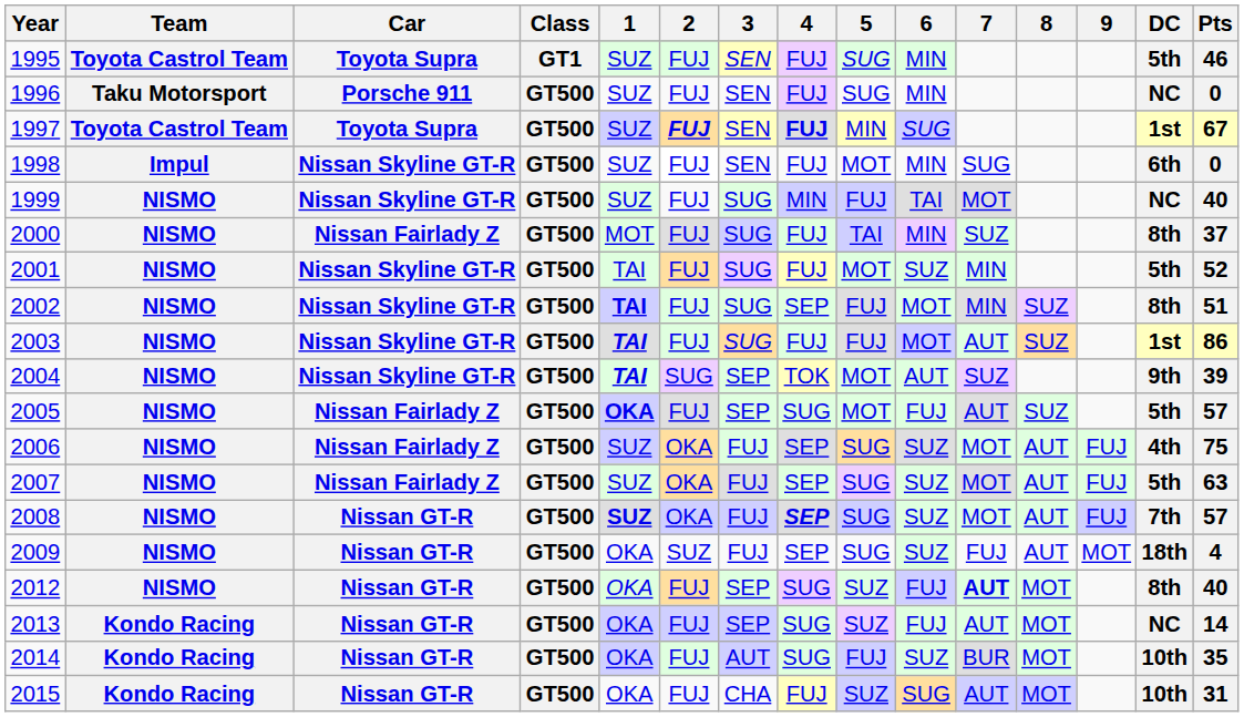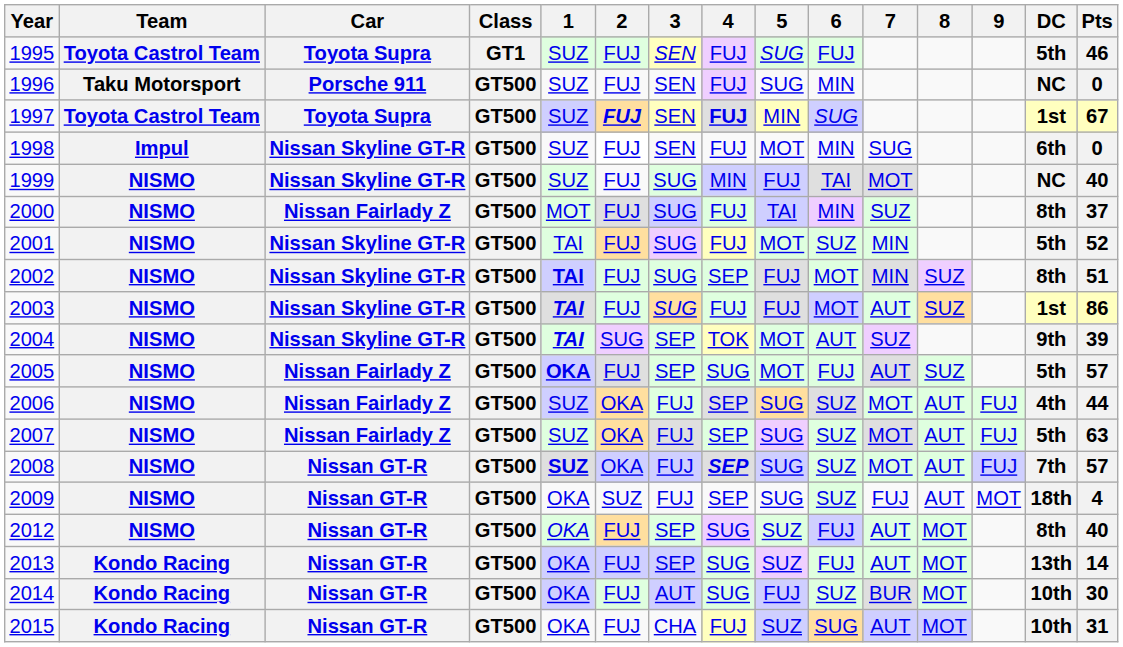 <table class="wikitable" style="text-align:center; font-size:90%">
 <tr>
 <th>Year</th>
 <th>Team</th>
 <th>Car</th>
 <th>Class</th>
 <th>1</th>
 <th>2</th>
 <th>3</th>
 <th>4</th>
 <th>5</th>
 <th>6</th>
 <th>7</th>
 <th>8</th>
 <th>9</th>
 <th>DC</th>
 <th>Pts</th>
 </tr>
 <tr>
 <td><a href='#'>1995</a></td>
 <th><a href='#'>Toyota Castrol Team</a></th>
 <th><a href='#'>Toyota Supra</a></th>
 <th>GT1</th>
 <td style="background:#DFFFDF;"><a href='#'>SUZ</a><br></td>
 <td style="background:#DFFFDF;"><a href='#'>FUJ</a><br></td>
 <td style="background:#FFFFBF;"><em><a href='#'>SEN</a></em><br></td>
 <td style="background:#EFCFFF;"><a href='#'>FUJ</a><br></td>
 <td style="background:#DFFFDF;"><em><a href='#'>SUG</a></em><br></td>
-<td style="background:#DFFFDF;"><a href='#'>MIN</a><br></td>
+<td style="background:#DFFFDF;"><a href='#'>FUJ</a><br></td>
 <td></td>
 <td></td>
 <td></td>
 <th>5th</th>
 <th>46</th>
 </tr>
 <tr>
 <td><a href='#'>1996</a></td>
 <th>Taku Motorsport</th>
 <th><a href='#'>Porsche 911</a></th>
 <th>GT500</th>
 <td><a href='#'>SUZ</a></td>
 <td><a href='#'>FUJ</a></td>
 <td><a href='#'>SEN</a></td>
 <td style="background:#EFCFFF;"><a href='#'>FUJ</a><br></td>
 <td><a href='#'>SUG</a></td>
 <td><a href='#'>MIN</a></td>
 <td></td>
 <td></td>
 <td></td>
 <th>NC</th>
 <th>0</th>
 </tr>
 <tr>
 <td><a href='#'>1997</a></td>
 <th><a href='#'>Toyota Castrol Team</a></th>
 <th><a href='#'>Toyota Supra</a></th>
 <th>GT500</th>
 <td style="background:#CFCFFF;"><a href='#'>SUZ</a><br></td>
 <td style="background:#FFDF9F;"><strong><em><a href='#'>FUJ</a></em></strong><br></td>
 <td style="background:#FFFFBF;"><a href='#'>SEN</a><br></td>
 <td style="background:#DFDFDF;"><strong><a href='#'>FUJ</a></strong><br></td>
 <td style="background:#FFFFBF;"><a href='#'>MIN</a><br></td>
 <td style="background:#CFCFFF;"><em><a href='#'>SUG</a></em><br></td>
 <td></td>
 <td></td>
 <td></td>
 <td style="background:#FFFFBF;"><strong>1st</strong></td>
 <td style="background:#FFFFBF;"><strong>67</strong></td>
 </tr>
 <tr>
 <td><a href='#'>1998</a></td>
 <th><a href='#'>Impul</a></th>
 <th><a href='#'>Nissan Skyline GT-R</a></th>
 <th>GT500</th>
 <td><a href='#'>SUZ</a></td>
 <td style="background:#FFFFFF;"><a href='#'>FUJ</a><br></td>
 <td><a href='#'>SEN</a></td>
 <td><a href='#'>FUJ</a></td>
 <td><a href='#'>MOT</a></td>
 <td><a href='#'>MIN</a></td>
 <td><a href='#'>SUG</a></td>
 <td></td>
 <td></td>
 <th>6th</th>
 <th>0</th>
 </tr>
 <tr>
 <td><a href='#'>1999</a></td>
 <th><a href='#'>NISMO</a></th>
 <th><a href='#'>Nissan Skyline GT-R</a></th>
 <th>GT500</th>
 <td style="background:#DFFFDF;"><a href='#'>SUZ</a><br></td>
 <td><a href='#'>FUJ</a></td>
 <td style="background:#DFFFDF;"><a href='#'>SUG</a><br></td>
 <td style="background:#CFCFFF;"><a href='#'>MIN</a><br></td>
 <td style="background:#CFCFFF;"><a href='#'>FUJ</a><br></td>
 <td style="background:#DFDFDF;"><a href='#'>TAI</a><br></td>
 <td style="background:#DFDFDF;"><a href='#'>MOT</a><br></td>
 <td></td>
 <td></td>
 <th>NC</th>
 <th>40</th>
 </tr>
 <tr>
 <td><a href='#'>2000</a></td>
 <th><a href='#'>NISMO</a></th>
 <th><a href='#'>Nissan Fairlady Z</a></th>
 <th>GT500</th>
 <td style="background:#DFFFDF;"><a href='#'>MOT</a><br></td>
 <td style="background:#DFDFDF;"><a href='#'>FUJ</a><br></td>
 <td style="background:#CFCFFF;"><a href='#'>SUG</a><br></td>
 <td style="background:#DFFFDF;"><a href='#'>FUJ</a><br></td>
 <td style="background:#CFCFFF;"><a href='#'>TAI</a><br></td>
 <td style="background:#EFCFFF;"><a href='#'>MIN</a><br></td>
 <td style="background:#DFFFDF;"><a href='#'>SUZ</a><br></td>
 <td></td>
 <td></td>
 <th>8th</th>
 <th>37</th>
 </tr>
 <tr>
 <td><a href='#'>2001</a></td>
 <th><a href='#'>NISMO</a></th>
 <th><a href='#'>Nissan Skyline GT-R</a></th>
 <th>GT500</th>
 <td style="background:#DFFFDF;"><a href='#'>TAI</a><br></td>
 <td style="background:#FFDF9F;"><a href='#'>FUJ</a><br></td>
 <td style="background:#EFCFFF;"><a href='#'>SUG</a><br></td>
 <td style="background:#FFFFBF;"><a href='#'>FUJ</a><br></td>
 <td style="background:#DFFFDF;"><a href='#'>MOT</a><br></td>
 <td style="background:#DFFFDF;"><a href='#'>SUZ</a><br></td>
 <td style="background:#DFFFDF;"><a href='#'>MIN</a><br></td>
 <td></td>
 <td></td>
 <th>5th</th>
 <th>52</th>
 </tr>
 <tr>
 <td><a href='#'>2002</a></td>
 <th><a href='#'>NISMO</a></th>
 <th><a href='#'>Nissan Skyline GT-R</a></th>
 <th>GT500</th>
 <td style="background:#CFCFFF;"><strong><a href='#'>TAI</a><br></strong></td>
 <td style="background:#DFFFDF;"><a href='#'>FUJ</a><br></td>
 <td style="background:#DFFFDF;"><a href='#'>SUG</a><br></td>
 <td style="background:#DFFFDF;"><a href='#'>SEP</a><br></td>
 <td style="background:#DFDFDF;"><a href='#'>FUJ</a><br></td>
 <td style="background:#DFFFDF;"><a href='#'>MOT</a><br></td>
 <td style="background:#DFDFDF;"><a href='#'>MIN</a><br></td>
 <td style="background:#EFCFFF;"><a href='#'>SUZ</a><br></td>
 <td></td>
 <th>8th</th>
 <th>51</th>
 </tr>
 <tr>
 <td><a href='#'>2003</a></td>
 <th><a href='#'>NISMO</a></th>
 <th><a href='#'>Nissan Skyline GT-R</a></th>
 <th>GT500</th>
 <td style="background:#DFDFDF;"><strong><em><a href='#'>TAI</a></em></strong><br></td>
 <td style="background:#DFFFDF;"><a href='#'>FUJ</a><br></td>
 <td style="background:#FFDF9F;"><em><a href='#'>SUG</a></em><br></td>
 <td style="background:#DFFFDF;"><a href='#'>FUJ</a><br></td>
 <td style="background:#DFDFDF;"><a href='#'>FUJ</a><br></td>
 <td style="background:#CFCFFF;"><a href='#'>MOT</a><br></td>
 <td style="background:#DFFFDF;"><a href='#'>AUT</a><br></td>
 <td style="background:#FFDF9F;"><a href='#'>SUZ</a><br></td>
 <td></td>
 <td style="background:#FFFFBF;"><strong>1st</strong></td>
 <td style="background:#FFFFBF;"><strong>86</strong></td>
 </tr>
 <tr>
 <td><a href='#'>2004</a></td>
 <th><a href='#'>NISMO</a></th>
 <th><a href='#'>Nissan Skyline GT-R</a></th>
 <th>GT500</th>
 <td style="background:#DFFFDF;"><strong><em><a href='#'>TAI</a></em></strong><br></td>
 <td style="background:#EFCFFF;"><a href='#'>SUG</a><br></td>
 <td style="background:#DFFFDF;"><a href='#'>SEP</a><br></td>
 <td style="background:#FFFFBF;"><a href='#'>TOK</a><br></td>
 <td style="background:#DFFFDF;"><a href='#'>MOT</a><br></td>
 <td style="background:#DFFFDF;"><a href='#'>AUT</a><br></td>
 <td style="background:#EFCFFF;"><a href='#'>SUZ</a><br></td>
 <td></td>
 <td></td>
 <th>9th</th>
 <th>39</th>
 </tr>
 <tr>
 <td><a href='#'>2005</a></td>
 <th><a href='#'>NISMO</a></th>
 <th><a href='#'>Nissan Fairlady Z</a></th>
 <th>GT500</th>
 <td style="background:#CFCFFF;"><strong><a href='#'>OKA</a></strong><br></td>
 <td style="background:#DFDFDF;"><a href='#'>FUJ</a><br></td>
 <td style="background:#DFFFDF;"><a href='#'>SEP</a><br></td>
 <td style="background:#DFFFDF;"><a href='#'>SUG</a><br></td>
 <td style="background:#DFFFDF;"><a href='#'>MOT</a><br></td>
 <td style="background:#DFFFDF;"><a href='#'>FUJ</a><br></td>
 <td style="background:#DFDFDF;"><a href='#'>AUT</a><br></td>
 <td style="background:#DFFFDF;"><a href='#'>SUZ</a><br></td>
 <td></td>
 <th>5th</th>
 <th>57</th>
 </tr>
 <tr>
 <td><a href='#'>2006</a></td>
 <th><a href='#'>NISMO</a></th>
 <th><a href='#'>Nissan Fairlady Z</a></th>
 <th>GT500</th>
 <td style="background:#CFCFFF;"><a href='#'>SUZ</a><br></td>
 <td style="background:#FFDF9F;"><a href='#'>OKA</a><br></td>
 <td style="background:#DFFFDF;"><a href='#'>FUJ</a><br></td>
 <td style="background:#DFDFDF;"><a href='#'>SEP</a><br></td>
 <td style="background:#FFDF9F;"><a href='#'>SUG</a><br></td>
 <td style="background:#DFDFDF;"><a href='#'>SUZ</a><br></td>
 <td style="background:#DFFFDF;"><a href='#'>MOT</a><br></td>
 <td style="background:#DFFFDF;"><a href='#'>AUT</a><br></td>
 <td style="background:#DFFFDF;"><a href='#'>FUJ</a><br></td>
 <th>4th</th>
-<th>75</th>
+<th>44</th>
 </tr>
 <tr>
 <td><a href='#'>2007</a></td>
 <th><a href='#'>NISMO</a></th>
 <th><a href='#'>Nissan Fairlady Z</a></th>
 <th>GT500</th>
 <td style="background:#DFFFDF;"><a href='#'>SUZ</a><br></td>
 <td style="background:#FFDF9F;"><a href='#'>OKA</a><br></td>
 <td style="background:#DFDFDF;"><a href='#'>FUJ</a><br></td>
 <td style="background:#DFFFDF;"><a href='#'>SEP</a><br></td>
 <td style="background:#EFCFFF;"><a href='#'>SUG</a><br></td>
 <td style="background:#DFFFDF;"><a href='#'>SUZ</a><br></td>
 <td style="background:#DFDFDF;"><a href='#'>MOT</a><br></td>
 <td style="background:#DFFFDF;"><a href='#'>AUT</a><br></td>
 <td style="background:#DFFFDF;"><a href='#'>FUJ</a><br></td>
 <th>5th</th>
 <th>63</th>
 </tr>
 <tr>
 <td><a href='#'>2008</a></td>
 <th><a href='#'>NISMO</a></th>
 <th><a href='#'>Nissan GT-R</a></th>
 <th>GT500</th>
 <td style="background:#DFDFDF;"><strong><a href='#'>SUZ</a></strong><br></td>
 <td style="background:#CFCFFF;"><a href='#'>OKA</a><br></td>
 <td style="background:#CFCFFF;"><a href='#'>FUJ</a><br></td>
 <td style="background:#DFDFDF;"><strong><em><a href='#'>SEP</a></em></strong><br></td>
 <td style="background:#CFCFFF;"><a href='#'>SUG</a><br></td>
 <td style="background:#DFFFDF;"><a href='#'>SUZ</a><br></td>
 <td style="background:#DFFFDF;"><a href='#'>MOT</a><br></td>
 <td style="background:#DFFFDF;"><a href='#'>AUT</a><br></td>
 <td style="background:#CFCFFF;"><a href='#'>FUJ</a><br></td>
 <th>7th</th>
 <th>57</th>
 </tr>
 <tr>
 <td><a href='#'>2009</a></td>
 <th><a href='#'>NISMO</a></th>
 <th><a href='#'>Nissan GT-R</a></th>
 <th>GT500</th>
 <td><a href='#'>OKA</a></td>
 <td><a href='#'>SUZ</a></td>
 <td><a href='#'>FUJ</a></td>
 <td><a href='#'>SEP</a></td>
 <td><a href='#'>SUG</a></td>
 <td style="background:#DFFFDF;"><a href='#'>SUZ</a><br></td>
 <td><a href='#'>FUJ</a></td>
 <td><a href='#'>AUT</a></td>
 <td><a href='#'>MOT</a></td>
 <th>18th</th>
 <th>4</th>
 </tr>
 <tr>
 <td><a href='#'>2012</a></td>
 <th><a href='#'>NISMO</a></th>
 <th><a href='#'>Nissan GT-R</a></th>
 <th>GT500</th>
 <td style="background:#DFFFDF;"><em><a href='#'>OKA</a></em><br></td>
 <td style="background:#FFDF9F;"><a href='#'>FUJ</a><br></td>
 <td style="background:#DFFFDF;"><a href='#'>SEP</a><br></td>
 <td style="background:#EFCFFF;"><a href='#'>SUG</a><br></td>
 <td style="background:#DFFFDF;"><a href='#'>SUZ</a><br></td>
 <td style="background:#CFCFFF;"><a href='#'>FUJ</a><br></td>
-<td style="background:#DFFFDF;"><strong><a href='#'>AUT</a><br></strong></td>
+<td style="background:#DFFFDF;"><a href='#'>AUT</a><br></td>
 <td style="background:#DFFFDF;"><a href='#'>MOT</a><br></td>
 <td></td>
 <th>8th</th>
 <th>40</th>
 </tr>
 <tr>
 <td><a href='#'>2013</a></td>
 <th><a href='#'>Kondo Racing</a></th>
 <th><a href='#'>Nissan GT-R</a></th>
 <th>GT500</th>
 <td style="background:#CFCFFF;"><a href='#'>OKA</a><br></td>
 <td style="background:#CFCFFF;"><a href='#'>FUJ</a><br></td>
 <td style="background:#CFCFFF;"><a href='#'>SEP</a><br></td>
 <td style="background:#DFFFDF;"><a href='#'>SUG</a><br></td>
 <td style="background:#EFCFFF;"><a href='#'>SUZ</a><br></td>
 <td style="background:#DFFFDF;"><a href='#'>FUJ</a><br></td>
 <td style="background:#DFFFDF;"><a href='#'>AUT</a><br></td>
 <td style="background:#DFFFDF;"><a href='#'>MOT</a><br></td>
 <td></td>
-<th>NC</th>
+<th>13th</th>
 <th>14</th>
 </tr>
 <tr>
 <td><a href='#'>2014</a></td>
 <th><a href='#'>Kondo Racing</a></th>
 <th><a href='#'>Nissan GT-R</a></th>
 <th>GT500</th>
 <td style="background:#CFCFFF;"><a href='#'>OKA</a><br></td>
 <td style="background:#DFFFDF;"><a href='#'>FUJ</a><br></td>
 <td style="background:#CFCFFF;"><a href='#'>AUT</a><br></td>
 <td style="background:#DFFFDF;"><a href='#'>SUG</a><br></td>
 <td style="background:#CFCFFF;"><a href='#'>FUJ</a><br></td>
 <td style="background:#DFFFDF;"><a href='#'>SUZ</a><br></td>
 <td style="background:#DFDFDF;"><a href='#'>BUR</a><br></td>
 <td style="background:#DFFFDF;"><a href='#'>MOT</a><br></td>
 <td></td>
 <th>10th</th>
-<th>35</th>
+<th>30</th>
 </tr>
 <tr>
 <td><a href='#'>2015</a></td>
 <th><a href='#'>Kondo Racing</a></th>
 <th><a href='#'>Nissan GT-R</a></th>
 <th>GT500</th>
 <td style="background:#;"><a href='#'>OKA</a></td>
 <td style="background:#;"><a href='#'>FUJ</a></td>
 <td style="background:#;"><a href='#'>CHA</a></td>
 <td style="background:#FFFFBF;"><a href='#'>FUJ</a><br></td>
 <td style="background:#CFCFFF;"><a href='#'>SUZ</a><br></td>
 <td style="background:#FFDF9F;"><a href='#'>SUG</a><br></td>
 <td style="background:#CFCFFF;"><a href='#'>AUT</a><br></td>
 <td style="background:#CFCFFF;"><a href='#'>MOT</a><br></td>
 <td></td>
 <th>10th</th>
 <th>31</th>
 </tr>
 </table>
